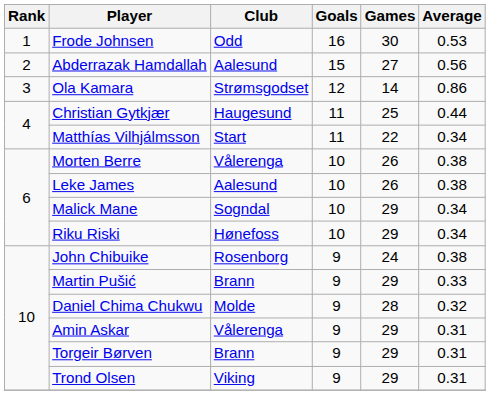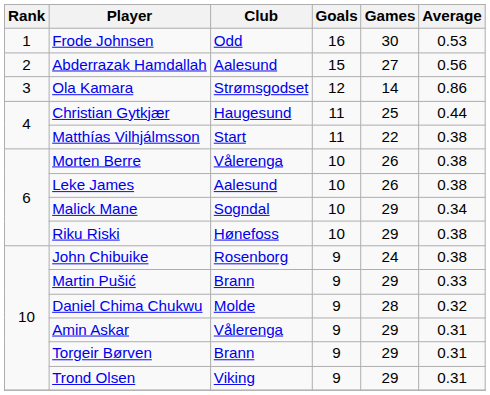 <table class="wikitable" style="text-align:center">
 <tr>
 <th>Rank</th>
 <th>Player</th>
 <th>Club</th>
 <th>Goals</th>
 <th>Games</th>
 <th>Average</th>
 </tr>
 <tr>
 <td>1</td>
 <td align="left"> <a href='#'>Frode Johnsen</a></td>
 <td align="left"><a href='#'>Odd</a></td>
 <td>16</td>
 <td>30</td>
 <td>0.53</td>
 </tr>
 <tr>
 <td>2</td>
 <td align="left"> <a href='#'>Abderrazak Hamdallah</a></td>
 <td align="left"><a href='#'>Aalesund</a></td>
 <td>15</td>
 <td>27</td>
 <td>0.56</td>
 </tr>
 <tr>
 <td>3</td>
 <td align="left"> <a href='#'>Ola Kamara</a></td>
 <td align="left"><a href='#'>Strømsgodset</a></td>
 <td>12</td>
 <td>14</td>
 <td>0.86</td>
 </tr>
 <tr>
 <td rowspan="2">4</td>
 <td align="left"> <a href='#'>Christian Gytkjær</a></td>
 <td align="left"><a href='#'>Haugesund</a></td>
 <td>11</td>
 <td>25</td>
 <td>0.44</td>
 </tr>
 <tr>
 <td align="left"> <a href='#'>Matthías Vilhjálmsson</a></td>
 <td align="left"><a href='#'>Start</a></td>
 <td>11</td>
 <td>22</td>
-<td>0.34</td>
+<td>0.38</td>
 </tr>
 <tr>
 <td rowspan="4">6</td>
 <td align="left"> <a href='#'>Morten Berre</a></td>
 <td align="left"><a href='#'>Vålerenga</a></td>
 <td>10</td>
 <td>26</td>
 <td>0.38</td>
 </tr>
 <tr>
 <td align="left"> <a href='#'>Leke James</a></td>
 <td align="left"><a href='#'>Aalesund</a></td>
 <td>10</td>
 <td>26</td>
 <td>0.38</td>
 </tr>
 <tr>
 <td align="left"> <a href='#'>Malick Mane</a></td>
 <td align="left"><a href='#'>Sogndal</a></td>
 <td>10</td>
 <td>29</td>
 <td>0.34</td>
 </tr>
 <tr>
 <td align="left"> <a href='#'>Riku Riski</a></td>
 <td align="left"><a href='#'>Hønefoss</a></td>
 <td>10</td>
 <td>29</td>
-<td>0.34</td>
+<td>0.38</td>
 </tr>
 <tr>
 <td rowspan="6">10</td>
 <td align="left"> <a href='#'>John Chibuike</a></td>
 <td align="left"><a href='#'>Rosenborg</a></td>
 <td>9</td>
 <td>24</td>
 <td>0.38</td>
 </tr>
 <tr>
 <td align="left"> <a href='#'>Martin Pušić</a></td>
 <td align="left"><a href='#'>Brann</a></td>
 <td>9</td>
 <td>29</td>
 <td>0.33</td>
 </tr>
 <tr>
 <td align="left"> <a href='#'>Daniel Chima Chukwu</a></td>
 <td align="left"><a href='#'>Molde</a></td>
 <td>9</td>
 <td>28</td>
 <td>0.32</td>
 </tr>
 <tr>
 <td align="left"> <a href='#'>Amin Askar</a></td>
 <td align="left"><a href='#'>Vålerenga</a></td>
 <td>9</td>
 <td>29</td>
 <td>0.31</td>
 </tr>
 <tr>
 <td align="left"> <a href='#'>Torgeir Børven</a></td>
 <td align="left"><a href='#'>Brann</a></td>
 <td>9</td>
 <td>29</td>
 <td>0.31</td>
 </tr>
 <tr>
 <td align="left"> <a href='#'>Trond Olsen</a></td>
 <td align="left"><a href='#'>Viking</a></td>
 <td>9</td>
 <td>29</td>
 <td>0.31</td>
 </tr>
 <tr>
 </tr>
 </table>
